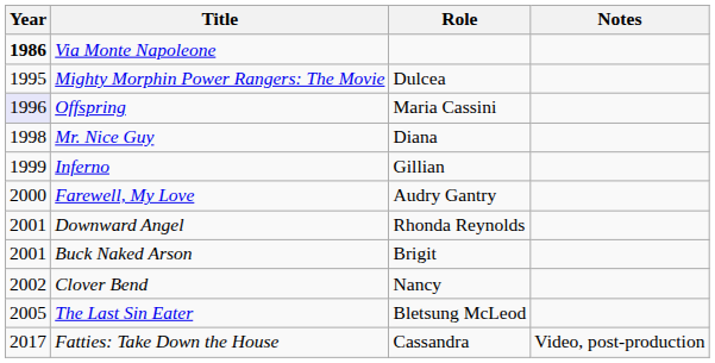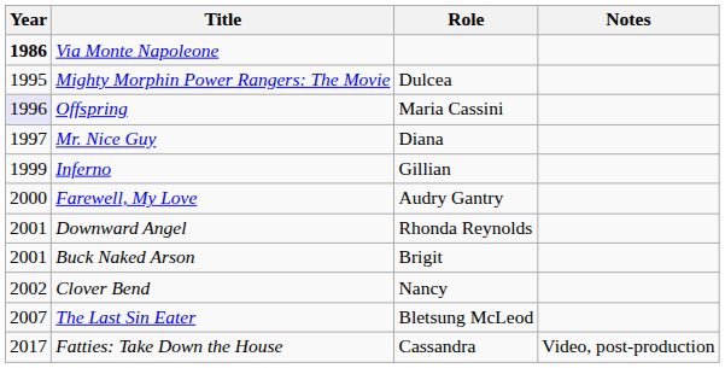 <table class="wikitable sortable">
 <tr>
 <th>Year</th>
 <th>Title</th>
 <th>Role</th>
 <th class="unsortable">Notes</th>
 </tr>
 <tr>
 <td><strong>1986</strong></td>
 <td><em><a href='#'>Via Monte Napoleone</a></em></td>
 <td></td>
 <td></td>
 </tr>
 <tr>
 <td>1995</td>
 <td><em><a href='#'>Mighty Morphin Power Rangers: The Movie</a></em></td>
 <td>Dulcea</td>
 <td></td>
 </tr>
 <tr>
 <td style="background: lavender;">1996</td>
 <td><em><a href='#'>Offspring</a></em></td>
 <td>Maria Cassini</td>
 <td></td>
 </tr>
 <tr>
-<td>1998</td>
+<td>1997</td>
 <td><em><a href='#'>Mr. Nice Guy</a></em></td>
 <td>Diana</td>
 <td></td>
 </tr>
 <tr>
 <td>1999</td>
 <td><em><a href='#'>Inferno</a></em></td>
 <td>Gillian</td>
 <td></td>
 </tr>
 <tr>
 <td>2000</td>
 <td><em><a href='#'>Farewell, My Love</a></em></td>
 <td>Audry Gantry</td>
 <td></td>
 </tr>
 <tr>
 <td>2001</td>
 <td><em>Downward Angel</em></td>
 <td>Rhonda Reynolds</td>
 <td></td>
 </tr>
 <tr>
 <td>2001</td>
 <td><em>Buck Naked Arson</em></td>
 <td>Brigit</td>
 <td></td>
 </tr>
 <tr>
 <td>2002</td>
 <td><em>Clover Bend</em></td>
 <td>Nancy</td>
 <td></td>
 </tr>
 <tr>
-<td>2005</td>
+<td>2007</td>
 <td><em><a href='#'>The Last Sin Eater</a></em></td>
 <td>Bletsung McLeod</td>
 <td></td>
 </tr>
 <tr>
 <td>2017</td>
 <td><em>Fatties: Take Down the House</em></td>
 <td>Cassandra</td>
 <td>Video, post-production</td>
 </tr>
 </table>
